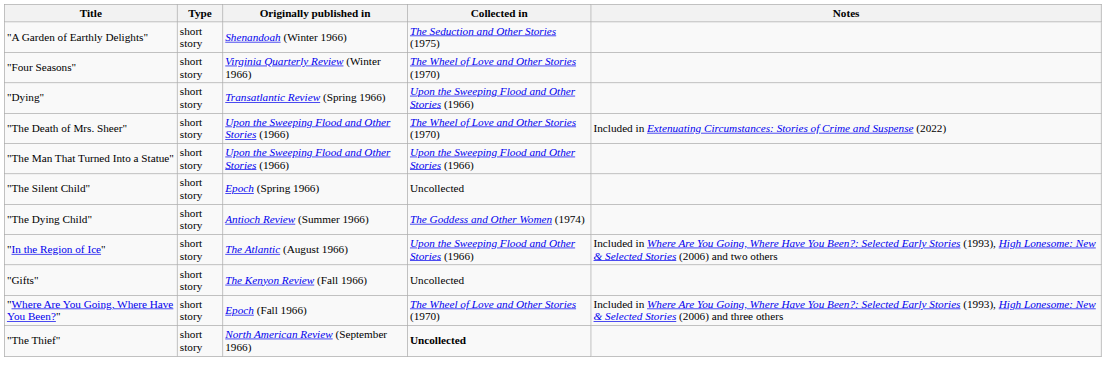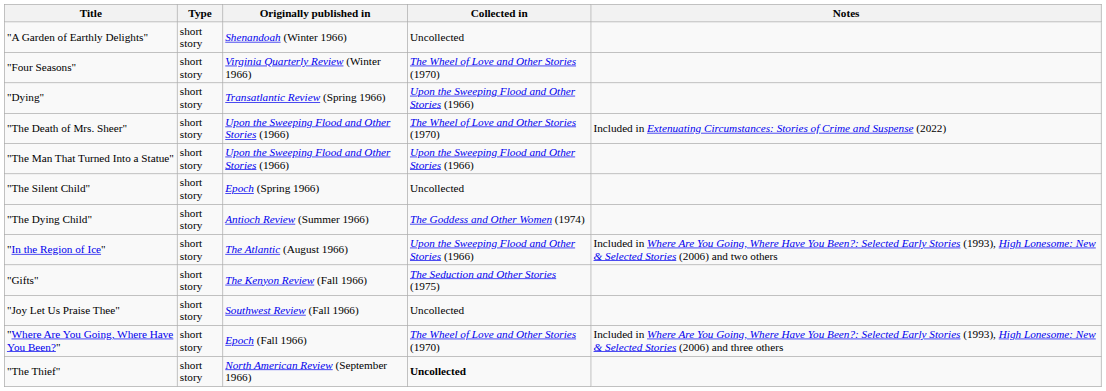 <table class="wikitable">
 <tr>
 <th>Title</th>
 <th>Type</th>
 <th>Originally published in</th>
 <th>Collected in</th>
 <th>Notes</th>
 </tr>
 <tr>
 <td>"A Garden of Earthly Delights"</td>
 <td>short story</td>
 <td><em><a href='#'>Shenandoah</a></em> (Winter 1966)</td>
-<td><em><a href='#'>The Seduction and Other Stories</a></em> (1975)</td>
+<td>Uncollected</td>
 <td></td>
 </tr>
 <tr>
 <td>"Four Seasons"</td>
 <td>short story</td>
 <td><em><a href='#'>Virginia Quarterly Review</a></em> (Winter 1966)</td>
 <td><em><a href='#'>The Wheel of Love and Other Stories</a></em> (1970)</td>
 <td></td>
 </tr>
 <tr>
 <td>"Dying"</td>
 <td>short story</td>
 <td><em><a href='#'>Transatlantic Review</a></em> (Spring 1966)</td>
 <td><em><a href='#'>Upon the Sweeping Flood and Other Stories</a></em> (1966)</td>
 <td></td>
 </tr>
 <tr>
 <td>"The Death of Mrs. Sheer"</td>
 <td>short story</td>
 <td><em><a href='#'>Upon the Sweeping Flood and Other Stories</a></em> (1966)</td>
 <td><em><a href='#'>The Wheel of Love and Other Stories</a></em> (1970)</td>
 <td>Included in <em><a href='#'>Extenuating Circumstances: Stories of Crime and Suspense</a></em> (2022)</td>
 </tr>
 <tr>
 <td>"The Man That Turned Into a Statue"</td>
 <td>short story</td>
 <td><em><a href='#'>Upon the Sweeping Flood and Other Stories</a></em> (1966)</td>
 <td><em><a href='#'>Upon the Sweeping Flood and Other Stories</a></em> (1966)</td>
 <td></td>
 </tr>
 <tr>
 <td>"The Silent Child"</td>
 <td>short story</td>
 <td><em><a href='#'>Epoch</a></em> (Spring 1966)</td>
 <td>Uncollected</td>
 <td></td>
 </tr>
 <tr>
 <td>"The Dying Child"</td>
 <td>short story</td>
 <td><em><a href='#'>Antioch Review</a></em> (Summer 1966)</td>
 <td><em><a href='#'>The Goddess and Other Women</a></em> (1974)</td>
 <td></td>
 </tr>
 <tr>
 <td>"<a href='#'>In the Region of Ice</a>"</td>
 <td>short story</td>
 <td><em><a href='#'>The Atlantic</a></em> (August 1966)</td>
 <td><em><a href='#'>Upon the Sweeping Flood and Other Stories</a></em> (1966)</td>
 <td>Included in <em><a href='#'>Where Are You Going, Where Have You Been?: Selected Early Stories</a></em> (1993), <em><a href='#'>High Lonesome: New & Selected Stories</a></em> (2006) and two others</td>
 </tr>
 <tr>
 <td>"Gifts"</td>
 <td>short story</td>
 <td><em><a href='#'>The Kenyon Review</a></em> (Fall 1966)</td>
+<td><em><a href='#'>The Seduction and Other Stories</a></em> (1975)</td>
+<td></td>
+</tr>
+<tr>
+<td>"Joy Let Us Praise Thee"</td>
+<td>short story</td>
+<td><em><a href='#'>Southwest Review</a></em> (Fall 1966)</td>
 <td>Uncollected</td>
 <td></td>
 </tr>
 <tr>
 <td>"<a href='#'>Where Are You Going, Where Have You Been?</a>"</td>
 <td>short story</td>
 <td><em><a href='#'>Epoch</a></em> (Fall 1966)</td>
 <td><em><a href='#'>The Wheel of Love and Other Stories</a></em> (1970)</td>
 <td>Included in <em><a href='#'>Where Are You Going, Where Have You Been?: Selected Early Stories</a></em> (1993), <em><a href='#'>High Lonesome: New & Selected Stories</a></em> (2006) and three others</td>
 </tr>
 <tr>
 <td>"The Thief"</td>
 <td>short story</td>
 <td><em><a href='#'>North American Review</a></em> (September 1966)</td>
 <td><strong>Uncollected</strong></td>
 <td></td>
 </tr>
 </table>
